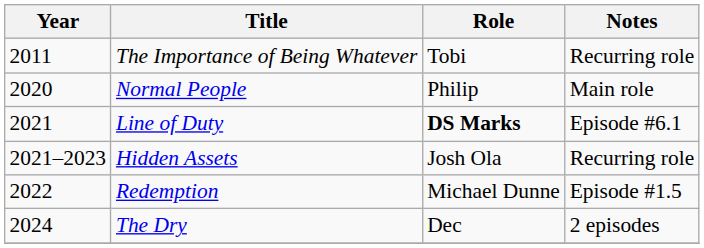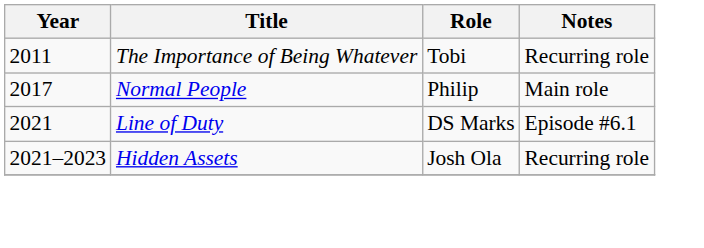 <table class="wikitable">
 <tr>
 <th>Year</th>
 <th>Title</th>
 <th>Role</th>
 <th>Notes</th>
 </tr>
 <tr>
 <td>2011</td>
 <td><em>The Importance of Being Whatever</em></td>
 <td>Tobi</td>
 <td>Recurring role</td>
 </tr>
 <tr>
-<td>2020</td>
+<td>2017</td>
 <td><em><a href='#'>Normal People</a></em></td>
 <td>Philip</td>
 <td>Main role</td>
 </tr>
 <tr>
 <td>2021</td>
 <td><em><a href='#'>Line of Duty</a></em></td>
-<td><strong>DS Marks</strong></td>
+<td>DS Marks</td>
 <td>Episode #6.1</td>
 </tr>
 <tr>
 <td>2021–2023</td>
 <td><em><a href='#'>Hidden Assets</a></em></td>
 <td>Josh Ola</td>
 <td>Recurring role</td>
 </tr>
 <tr>
-<td>2022</td>
-<td><em><a href='#'>Redemption</a></em></td>
-<td>Michael Dunne</td>
-<td>Episode #1.5</td>
-</tr>
-<tr>
-<td>2024</td>
-<td><em><a href='#'>The Dry</a></em></td>
-<td>Dec</td>
-<td>2 episodes</td>
-</tr>
-<tr>
 </tr>
 </table>
